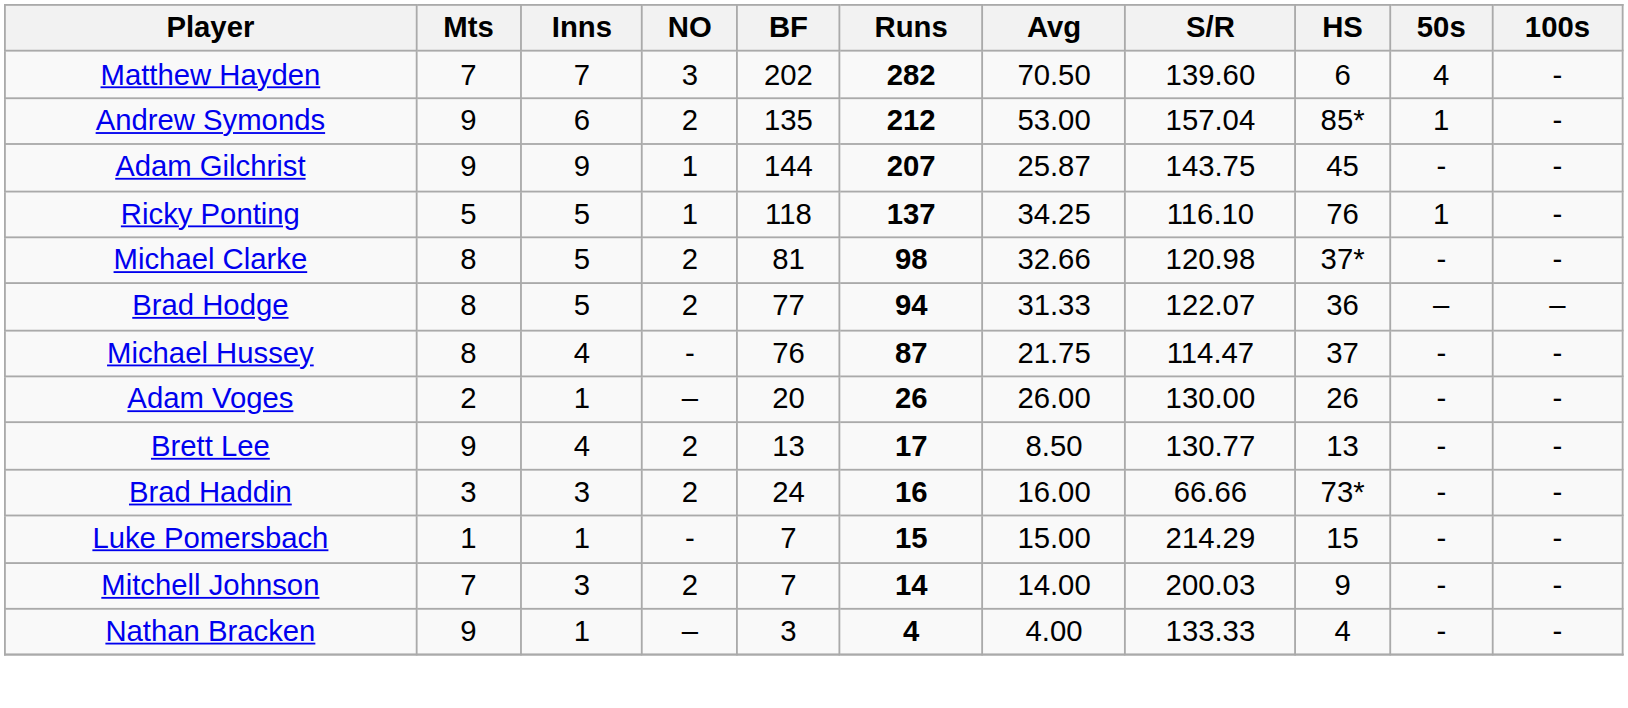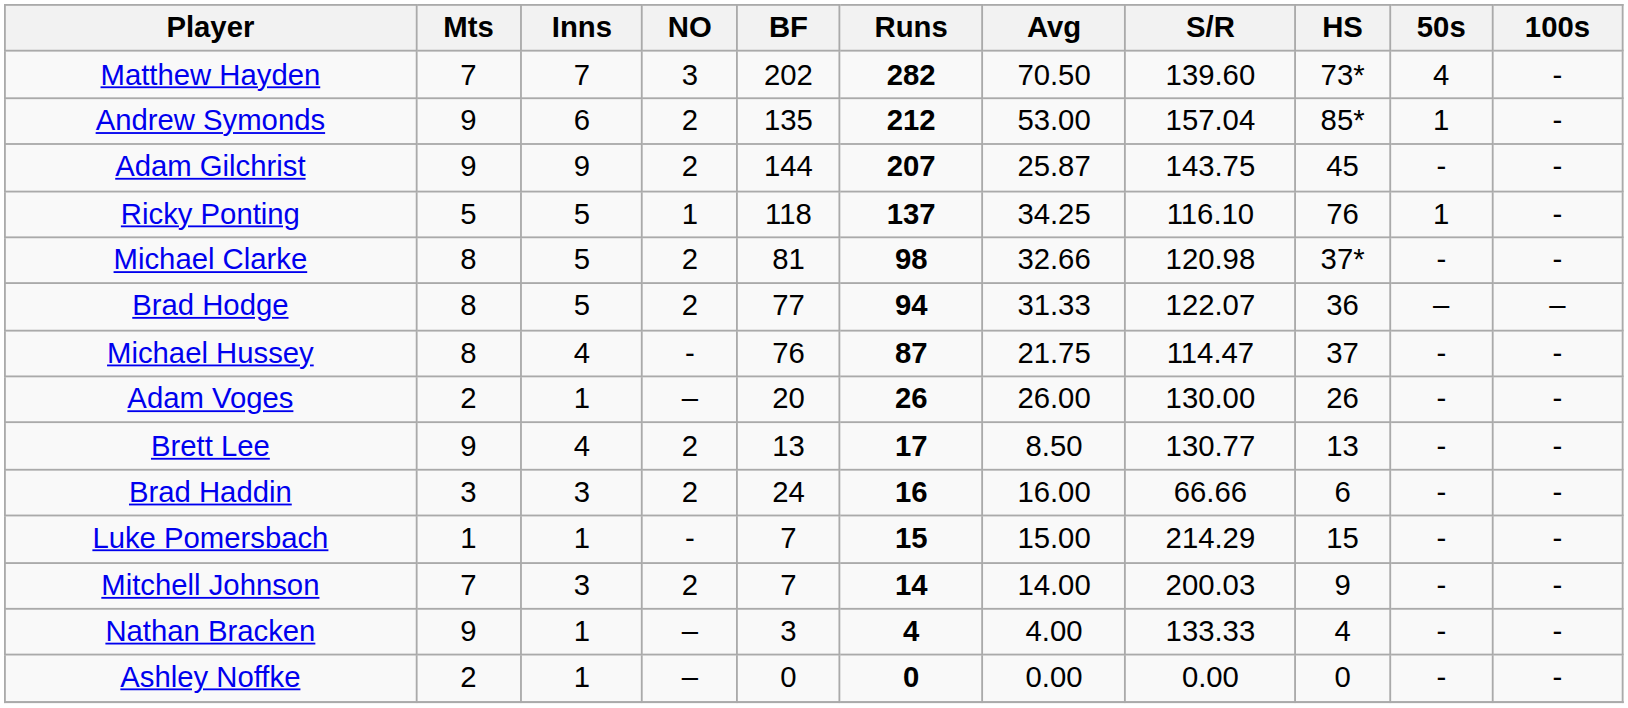 <table class="wikitable" width=70%>
 <tr align=center>
 <th>Player</th>
 <th>Mts</th>
 <th>Inns</th>
 <th>NO</th>
 <th>BF</th>
 <th>Runs</th>
 <th>Avg</th>
 <th>S/R</th>
 <th>HS</th>
 <th>50s</th>
 <th>100s</th>
 </tr>
 <tr align=center>
 <td><a href='#'>Matthew Hayden</a></td>
 <td>7</td>
 <td>7</td>
 <td>3</td>
 <td>202</td>
 <td><strong>282</strong></td>
 <td>70.50</td>
 <td>139.60</td>
-<td>6</td>
+<td>73*</td>
 <td>4</td>
 <td>-</td>
 </tr>
 <tr align=center>
 <td><a href='#'>Andrew Symonds</a></td>
 <td>9</td>
 <td>6</td>
 <td>2</td>
 <td>135</td>
 <td><strong>212</strong></td>
 <td>53.00</td>
 <td>157.04</td>
 <td>85*</td>
 <td>1</td>
 <td>-</td>
 </tr>
 <tr align=center>
 <td><a href='#'>Adam Gilchrist</a></td>
 <td>9</td>
 <td>9</td>
-<td>1</td>
+<td>2</td>
 <td>144</td>
 <td><strong>207</strong></td>
 <td>25.87</td>
 <td>143.75</td>
 <td>45</td>
 <td>-</td>
 <td>-</td>
 </tr>
 <tr align=center>
 <td><a href='#'>Ricky Ponting</a></td>
 <td>5</td>
 <td>5</td>
 <td>1</td>
 <td>118</td>
 <td><strong>137</strong></td>
 <td>34.25</td>
 <td>116.10</td>
 <td>76</td>
 <td>1</td>
 <td>-</td>
 </tr>
 <tr align=center>
 <td><a href='#'>Michael Clarke</a></td>
 <td>8</td>
 <td>5</td>
 <td>2</td>
 <td>81</td>
 <td><strong>98</strong></td>
 <td>32.66</td>
 <td>120.98</td>
 <td>37*</td>
 <td>-</td>
 <td>-</td>
 </tr>
 <tr align=center>
 <td><a href='#'>Brad Hodge</a></td>
 <td>8</td>
 <td>5</td>
 <td>2</td>
 <td>77</td>
 <td><strong>94</strong></td>
 <td>31.33</td>
 <td>122.07</td>
 <td>36</td>
 <td>–</td>
 <td>–</td>
 </tr>
 <tr align=center>
 <td><a href='#'>Michael Hussey</a></td>
 <td>8</td>
 <td>4</td>
 <td>-</td>
 <td>76</td>
 <td><strong>87</strong></td>
 <td>21.75</td>
 <td>114.47</td>
 <td>37</td>
 <td>-</td>
 <td>-</td>
 </tr>
 <tr align=center>
 <td><a href='#'>Adam Voges</a></td>
 <td>2</td>
 <td>1</td>
 <td>–</td>
 <td>20</td>
 <td><strong>26</strong></td>
 <td>26.00</td>
 <td>130.00</td>
 <td>26</td>
 <td>-</td>
 <td>-</td>
 </tr>
 <tr align=center>
 <td><a href='#'>Brett Lee</a></td>
 <td>9</td>
 <td>4</td>
 <td>2</td>
 <td>13</td>
 <td><strong>17</strong></td>
 <td>8.50</td>
 <td>130.77</td>
 <td>13</td>
 <td>-</td>
 <td>-</td>
 </tr>
 <tr align=center>
 <td><a href='#'>Brad Haddin</a></td>
 <td>3</td>
 <td>3</td>
 <td>2</td>
 <td>24</td>
 <td><strong>16</strong></td>
 <td>16.00</td>
 <td>66.66</td>
-<td>73*</td>
+<td>6</td>
 <td>-</td>
 <td>-</td>
 </tr>
 <tr align=center>
 <td><a href='#'>Luke Pomersbach</a></td>
 <td>1</td>
 <td>1</td>
 <td>-</td>
 <td>7</td>
 <td><strong>15</strong></td>
 <td>15.00</td>
 <td>214.29</td>
 <td>15</td>
 <td>-</td>
 <td>-</td>
 </tr>
 <tr align=center>
 <td><a href='#'>Mitchell Johnson</a></td>
 <td>7</td>
 <td>3</td>
 <td>2</td>
 <td>7</td>
 <td><strong>14</strong></td>
 <td>14.00</td>
 <td>200.03</td>
 <td>9</td>
 <td>-</td>
 <td>-</td>
 </tr>
 <tr align=center>
 <td><a href='#'>Nathan Bracken</a></td>
 <td>9</td>
 <td>1</td>
 <td>–</td>
 <td>3</td>
 <td><strong>4</strong></td>
 <td>4.00</td>
 <td>133.33</td>
 <td>4</td>
 <td>-</td>
 <td>-</td>
 </tr>
 <tr align=center>
+<td><a href='#'>Ashley Noffke</a></td>
+<td>2</td>
+<td>1</td>
+<td>–</td>
+<td>0</td>
+<td><strong>0</strong></td>
+<td>0.00</td>
+<td>0.00</td>
+<td>0</td>
+<td>-</td>
+<td>-</td>
+</tr>
+<tr align=center>
 </tr>
 </table>
